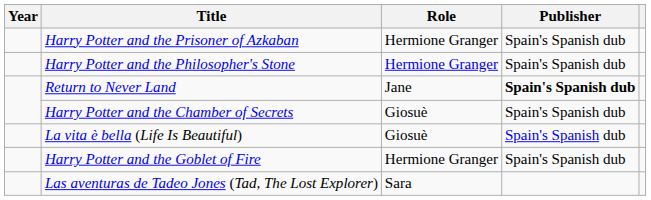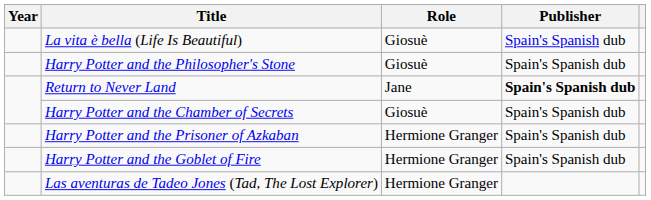 <table class="wikitable sortable">
 <tr>
 <th>Year</th>
 <th>Title</th>
 <th>Role</th>
 <th>Publisher</th>
 <th></th>
 </tr>
 <tr>
 <td></td>
-<td><em><a href='#'>Harry Potter and the Prisoner of Azkaban</a></em></td>
-<td>Hermione Granger</td>
-<td>Spain's Spanish dub</td>
+<td><em><a href='#'>La vita è bella</a></em> (<em>Life Is Beautiful</em>)</td>
+<td>Giosuè</td>
+<td><a href='#'>Spain's Spanish</a> dub</td>
 <td></td>
 </tr>
 <tr>
 <td></td>
 <td><em><a href='#'>Harry Potter and the Philosopher's Stone</a></em></td>
-<td><a href='#'>Hermione Granger</a></td>
+<td>Giosuè</td>
 <td>Spain's Spanish dub</td>
 <td></td>
 </tr>
 <tr>
 <td rowspan = "2"></td>
 <td><em><a href='#'>Return to Never Land</a></em></td>
 <td>Jane</td>
 <td><strong>Spain's Spanish dub</strong></td>
 <td></td>
 </tr>
 <tr>
 <td><em><a href='#'>Harry Potter and the Chamber of Secrets</a></em></td>
 <td>Giosuè</td>
 <td>Spain's Spanish dub</td>
 <td></td>
 </tr>
 <tr>
 <td></td>
-<td><em><a href='#'>La vita è bella</a></em> (<em>Life Is Beautiful</em>)</td>
-<td>Giosuè</td>
-<td><a href='#'>Spain's Spanish</a> dub</td>
+<td><em><a href='#'>Harry Potter and the Prisoner of Azkaban</a></em></td>
+<td>Hermione Granger</td>
+<td>Spain's Spanish dub</td>
 <td></td>
 </tr>
 <tr>
 <td></td>
 <td><em><a href='#'>Harry Potter and the Goblet of Fire</a></em></td>
 <td>Hermione Granger</td>
 <td>Spain's Spanish dub</td>
 <td></td>
 </tr>
 <tr>
 <td></td>
 <td><em><a href='#'>Las aventuras de Tadeo Jones</a></em> (<em>Tad, The Lost Explorer</em>)</td>
-<td>Sara</td>
+<td>Hermione Granger</td>
 <td></td>
 <td></td>
 </tr>
 </table>
